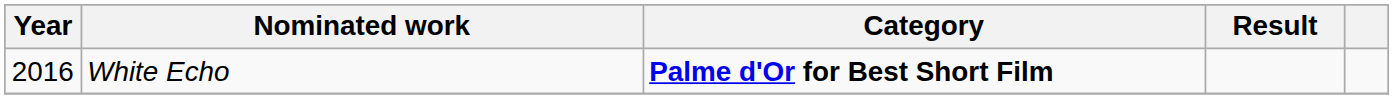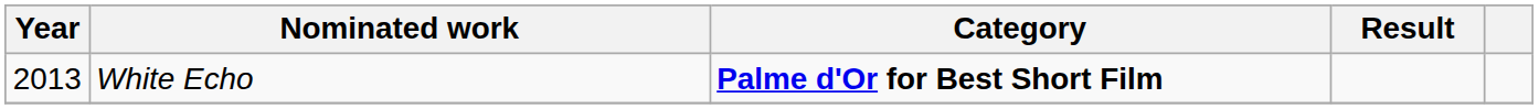 <table class="wikitable" style="width:90%;">
 <tr>
 <th width=5%>Year</th>
 <th style="width:40%;">Nominated work</th>
 <th style="width:40%;">Category</th>
 <th style="width:10%;">Result</th>
 <th width=3%></th>
 </tr>
 <tr>
-<td style="text-align:center;">2016</td>
+<td style="text-align:center;">2013</td>
 <td><em>White Echo</em></td>
 <td><strong><a href='#'>Palme d'Or</a> for Best Short Film</strong></td>
 <td></td>
 <td style="text-align:center;"></td>
 </tr>
 <tr>
 </tr>
 </table>
